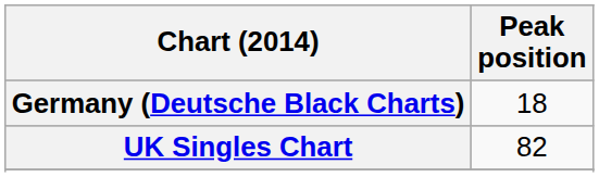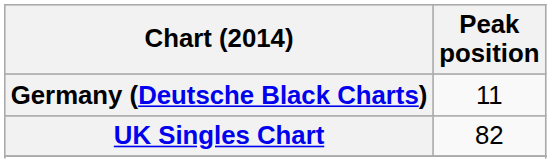 <table class="wikitable sortable plainrowheaders" style="text-align:center;">
 <tr>
 <th scope="col">Chart (2014)</th>
 <th scope="col">Peak<br>position</th>
 </tr>
 <tr>
 <th scope="row">Germany (<a href='#'>Deutsche Black Charts</a>)</th>
-<td style="text-align:center;">18</td>
+<td style="text-align:center;">11</td>
 </tr>
 <tr>
 <th scope="row"><a href='#'>UK Singles Chart</a></th>
 <td style="text-align:center;">82</td>
 </tr>
 <tr>
 </tr>
 <tr>
 </tr>
 </table>
